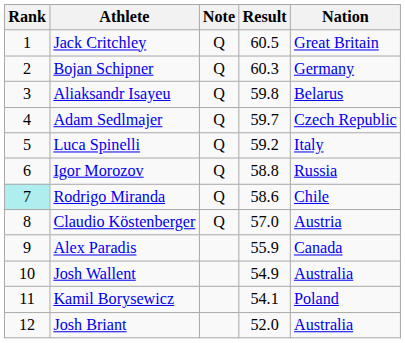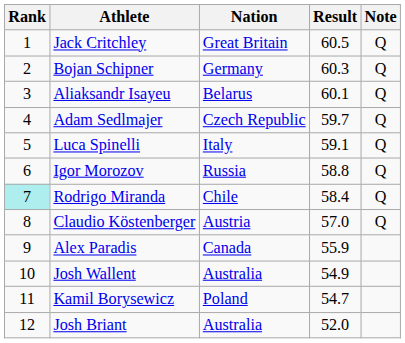 <table class="wikitable sortable" style="text-align:center">
 <tr>
 <th>Rank</th>
 <th>Athlete</th>
+<th>Nation</th>
+<th>Result</th>
 <th>Note</th>
-<th>Result</th>
-<th>Nation</th>
 </tr>
 <tr>
 <td>1</td>
 <td align=left><a href='#'>Jack Critchley</a></td>
+<td align=left> <a href='#'>Great Britain</a></td>
+<td>60.5</td>
 <td>Q</td>
-<td>60.5</td>
-<td align=left> <a href='#'>Great Britain</a></td>
 </tr>
 <tr>
 <td>2</td>
 <td align=left><a href='#'>Bojan Schipner</a></td>
+<td align=left> <a href='#'>Germany</a></td>
+<td>60.3</td>
 <td>Q</td>
-<td>60.3</td>
-<td align=left> <a href='#'>Germany</a></td>
 </tr>
 <tr>
 <td>3</td>
 <td align=left><a href='#'>Aliaksandr Isayeu</a></td>
+<td align=left> <a href='#'>Belarus</a></td>
+<td>60.1</td>
 <td>Q</td>
-<td>59.8</td>
-<td align=left> <a href='#'>Belarus</a></td>
 </tr>
 <tr>
 <td>4</td>
 <td align=left><a href='#'>Adam Sedlmajer</a></td>
+<td align=left> <a href='#'>Czech Republic</a></td>
+<td>59.7</td>
 <td>Q</td>
-<td>59.7</td>
-<td align=left> <a href='#'>Czech Republic</a></td>
 </tr>
 <tr>
 <td>5</td>
 <td align=left><a href='#'>Luca Spinelli</a></td>
+<td align=left> <a href='#'>Italy</a></td>
+<td>59.1</td>
 <td>Q</td>
-<td>59.2</td>
-<td align=left> <a href='#'>Italy</a></td>
 </tr>
 <tr>
 <td>6</td>
 <td align=left><a href='#'>Igor Morozov</a></td>
+<td align=left> <a href='#'>Russia</a></td>
+<td>58.8</td>
 <td>Q</td>
-<td>58.8</td>
-<td align=left> <a href='#'>Russia</a></td>
 </tr>
 <tr>
 <td style="background: paleturquoise;">7</td>
 <td align=left><a href='#'>Rodrigo Miranda</a></td>
+<td align=left> <a href='#'>Chile</a></td>
+<td>58.4</td>
 <td>Q</td>
-<td>58.6</td>
-<td align=left> <a href='#'>Chile</a></td>
 </tr>
 <tr>
 <td>8</td>
 <td align=left><a href='#'>Claudio Köstenberger</a></td>
+<td align=left> <a href='#'>Austria</a></td>
+<td>57.0</td>
 <td>Q</td>
-<td>57.0</td>
-<td align=left> <a href='#'>Austria</a></td>
 </tr>
 <tr>
 <td>9</td>
 <td align=left><a href='#'>Alex Paradis</a></td>
+<td align=left> <a href='#'>Canada</a></td>
+<td>55.9</td>
 <td></td>
-<td>55.9</td>
-<td align=left> <a href='#'>Canada</a></td>
 </tr>
 <tr>
 <td>10</td>
 <td align=left><a href='#'>Josh Wallent</a></td>
+<td align=left> <a href='#'>Australia</a></td>
+<td>54.9</td>
 <td></td>
-<td>54.9</td>
-<td align=left> <a href='#'>Australia</a></td>
 </tr>
 <tr>
 <td>11</td>
 <td align=left><a href='#'>Kamil Borysewicz</a></td>
+<td align=left> <a href='#'>Poland</a></td>
+<td>54.7</td>
 <td></td>
-<td>54.1</td>
-<td align=left> <a href='#'>Poland</a></td>
 </tr>
 <tr>
 <td>12</td>
 <td align=left><a href='#'>Josh Briant</a></td>
+<td align=left> <a href='#'>Australia</a></td>
+<td>52.0</td>
 <td></td>
-<td>52.0</td>
-<td align=left> <a href='#'>Australia</a></td>
 </tr>
 </table>
